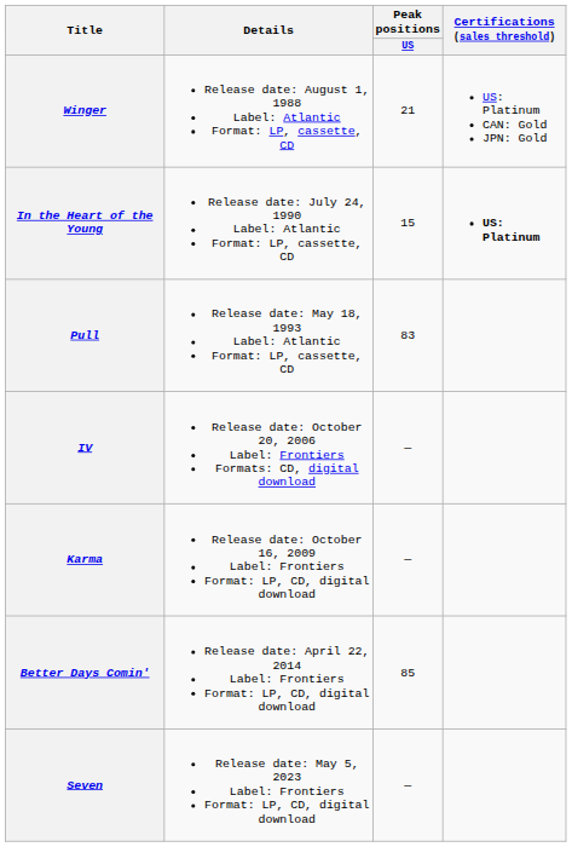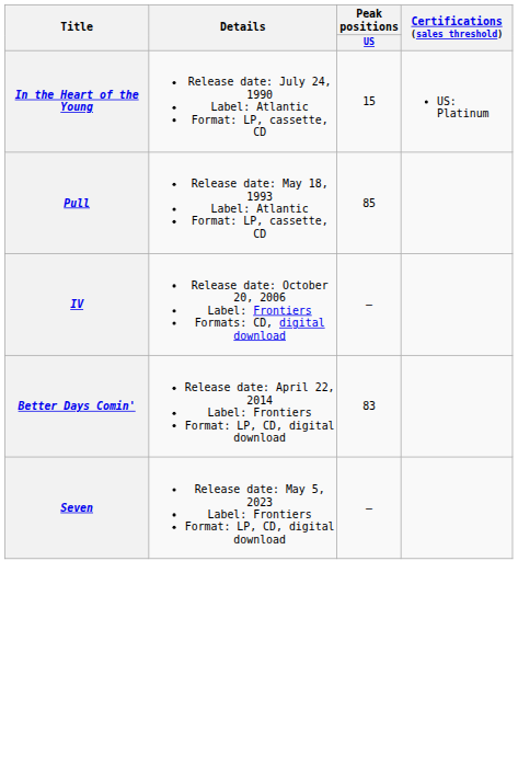 <table class="wikitable plainrowheaders" style="text-align:center;">
 <tr>
 <th rowspan="2" style="width:14em;">Title</th>
 <th rowspan="2" style="width:18em;">Details</th>
 <th colspan="1">Peak positions</th>
 <th rowspan="2" style="width:10em;"><a href='#'>Certifications</a><br><small>(<a href='#'>sales threshold</a>)</small></th>
 </tr>
 <tr style="font-size:smaller;">
 <th width="60"><a href='#'>US</a><br></th>
 </tr>
 <tr>
-<th scope="row"><em><a href='#'>Winger</a></em></th>
-<td><br><ul><li>Release date: August 1, 1988</li><li>Label: <a href='#'>Atlantic</a></li><li>Format: <a href='#'>LP</a>, <a href='#'>cassette</a>, <a href='#'>CD</a></li></ul></td>
-<td>21</td>
-<td align="left"><br><ul><li><a href='#'>US</a>: Platinum</li><li>CAN: Gold</li><li>JPN: Gold</li></ul></td>
-</tr>
-<tr>
 <th scope="row"><em><a href='#'>In the Heart of the Young</a></em></th>
 <td><br><ul><li>Release date: July 24, 1990</li><li>Label: Atlantic</li><li>Format: LP, cassette, CD</li></ul></td>
 <td>15</td>
-<td align="left"><strong><br><ul><li>US: Platinum</li></ul></strong></td>
+<td align="left"><br><ul><li>US: Platinum</li></ul></td>
 </tr>
 <tr>
 <th scope="row"><em><a href='#'>Pull</a></em></th>
 <td><br><ul><li>Release date: May 18, 1993</li><li>Label: Atlantic</li><li>Format: LP, cassette, CD</li></ul></td>
-<td>83</td>
+<td>85</td>
 <td></td>
 </tr>
 <tr>
 <th scope="row"><em><a href='#'>IV</a></em></th>
 <td><br><ul><li>Release date: October 20, 2006</li><li>Label: <a href='#'>Frontiers</a></li><li>Formats: CD, <a href='#'>digital download</a></li></ul></td>
 <td>—</td>
 <td></td>
 </tr>
 <tr>
-<th scope="row"><em><a href='#'>Karma</a></em></th>
-<td><br><ul><li>Release date: October 16, 2009</li><li>Label: Frontiers</li><li>Format: LP, CD, digital download</li></ul></td>
-<td>—</td>
-<td></td>
-</tr>
-<tr>
 <th scope="row"><em><a href='#'>Better Days Comin'</a></em></th>
 <td><br><ul><li>Release date: April 22, 2014</li><li>Label: Frontiers</li><li>Format: LP, CD, digital download</li></ul></td>
-<td>85</td>
+<td>83</td>
 <td></td>
 </tr>
 <tr>
 <th scope="row"><em><a href='#'>Seven</a></em></th>
 <td><br><ul><li>Release date: May 5, 2023</li><li>Label: Frontiers</li><li>Format: LP, CD, digital download</li></ul></td>
 <td>—</td>
 <td></td>
 </tr>
 </table>
